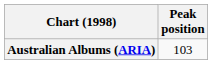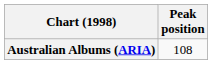 <table class="wikitable sortable plainrowheaders" style="text-align:center">
 <tr>
 <th>Chart (1998)</th>
 <th>Peak<br>position</th>
 </tr>
 <tr>
 <th scope="row">Australian Albums (<a href='#'>ARIA</a>)</th>
-<td>103</td>
+<td>108</td>
 </tr>
 </table>
